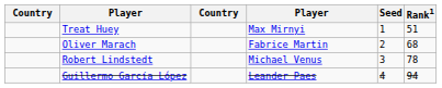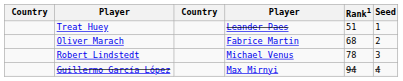 <table class="sortable wikitable">
 <tr>
 <th width="70">Country</th>
 <th width="175">Player</th>
 <th width="70">Country</th>
 <th width="175">Player</th>
+<th>Rank<sup>1</sup></th>
 <th>Seed</th>
-<th>Rank<sup>1</sup></th>
 </tr>
 <tr>
 <td></td>
 <td><a href='#'>Treat Huey</a></td>
 <td></td>
-<td><a href='#'>Max Mirnyi</a></td>
+<td><s><a href='#'>Leander Paes</a></s></td>
+<td>51</td>
 <td>1</td>
-<td>51</td>
 </tr>
 <tr>
 <td></td>
 <td><a href='#'>Oliver Marach</a></td>
 <td></td>
 <td><a href='#'>Fabrice Martin</a></td>
+<td>68</td>
 <td>2</td>
-<td>68</td>
 </tr>
 <tr>
 <td></td>
 <td><a href='#'>Robert Lindstedt</a></td>
 <td></td>
 <td><a href='#'>Michael Venus</a></td>
+<td>78</td>
 <td>3</td>
-<td>78</td>
 </tr>
 <tr>
 <td><s></s></td>
 <td><s><a href='#'>Guillermo García López</a></s></td>
 <td><s></s></td>
-<td><s><a href='#'>Leander Paes</a></s></td>
+<td><a href='#'>Max Mirnyi</a></td>
+<td><s>94</s></td>
 <td><s>4</s></td>
-<td><s>94</s></td>
 </tr>
 </table>
